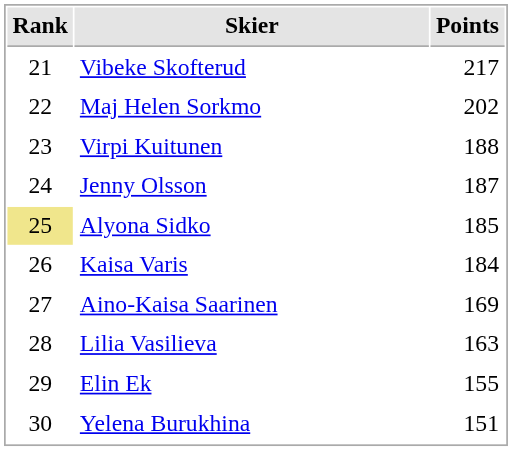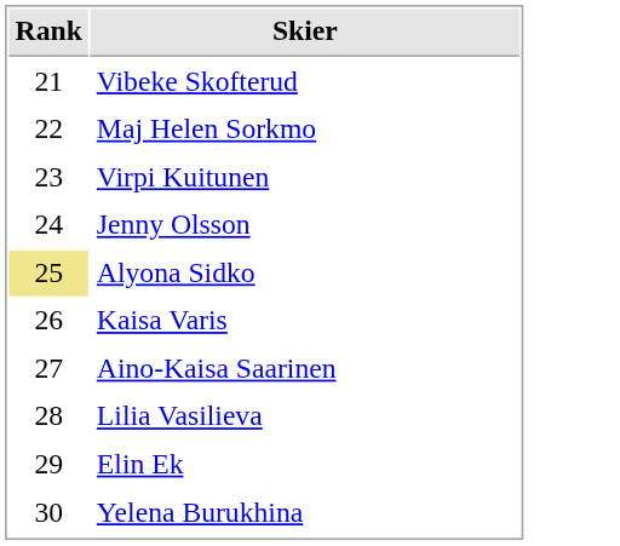 <table cellspacing="1" cellpadding="3" style="border:1px solid #AAAAAA;font-size:86%">
 <tr style="background-color: #E4E4E4;">
 <th style="border-bottom:1px solid #AAAAAA" width=10>Rank</th>
 <th style="border-bottom:1px solid #AAAAAA" width=200>Skier</th>
-<th style="border-bottom:1px solid #AAAAAA" width=20 align=right>Points</th>
 </tr>
 <tr>
 <td align=center>21</td>
 <td> <a href='#'>Vibeke Skofterud</a></td>
-<td align=right>217</td>
 </tr>
 <tr>
 <td align=center>22</td>
 <td> <a href='#'>Maj Helen Sorkmo</a></td>
-<td align=right>202</td>
 </tr>
 <tr>
 <td align=center>23</td>
 <td> <a href='#'>Virpi Kuitunen</a></td>
-<td align=right>188</td>
 </tr>
 <tr>
 <td align=center>24</td>
 <td> <a href='#'>Jenny Olsson</a></td>
-<td align=right>187</td>
 </tr>
 <tr>
 <td align=center style="background: khaki;">25</td>
 <td> <a href='#'>Alyona Sidko</a></td>
-<td align=right>185</td>
 </tr>
 <tr>
 <td align=center>26</td>
 <td> <a href='#'>Kaisa Varis</a></td>
-<td align=right>184</td>
 </tr>
 <tr>
 <td align=center>27</td>
 <td> <a href='#'>Aino-Kaisa Saarinen</a></td>
-<td align=right>169</td>
 </tr>
 <tr>
 <td align=center>28</td>
 <td> <a href='#'>Lilia Vasilieva</a></td>
-<td align=right>163</td>
 </tr>
 <tr>
 <td align=center>29</td>
 <td> <a href='#'>Elin Ek</a></td>
-<td align=right>155</td>
 </tr>
 <tr>
 <td align=center>30</td>
 <td> <a href='#'>Yelena Burukhina</a></td>
-<td align=right>151</td>
 </tr>
 </table>
